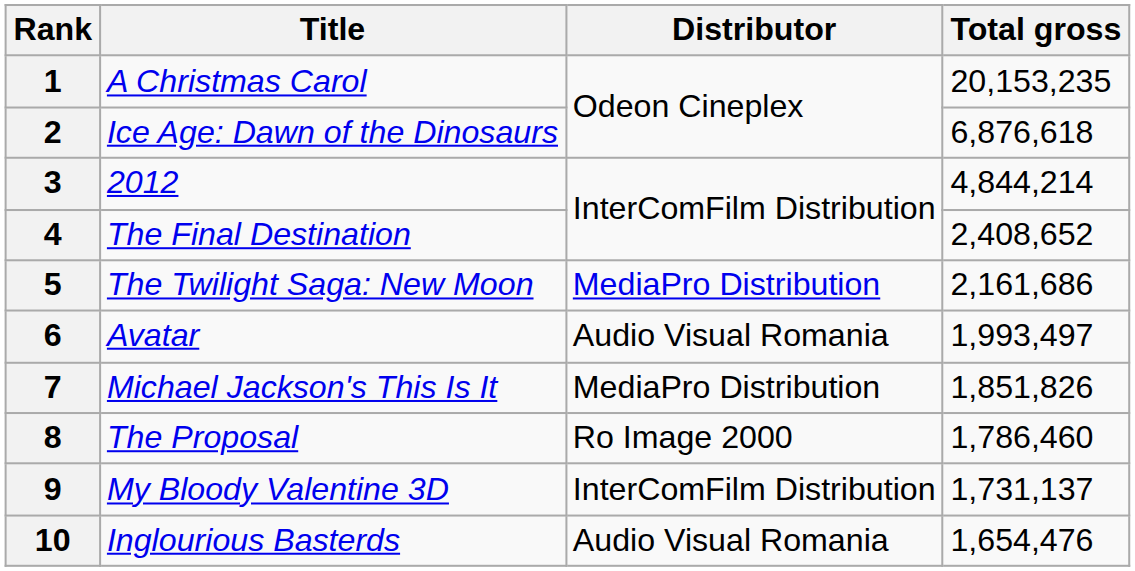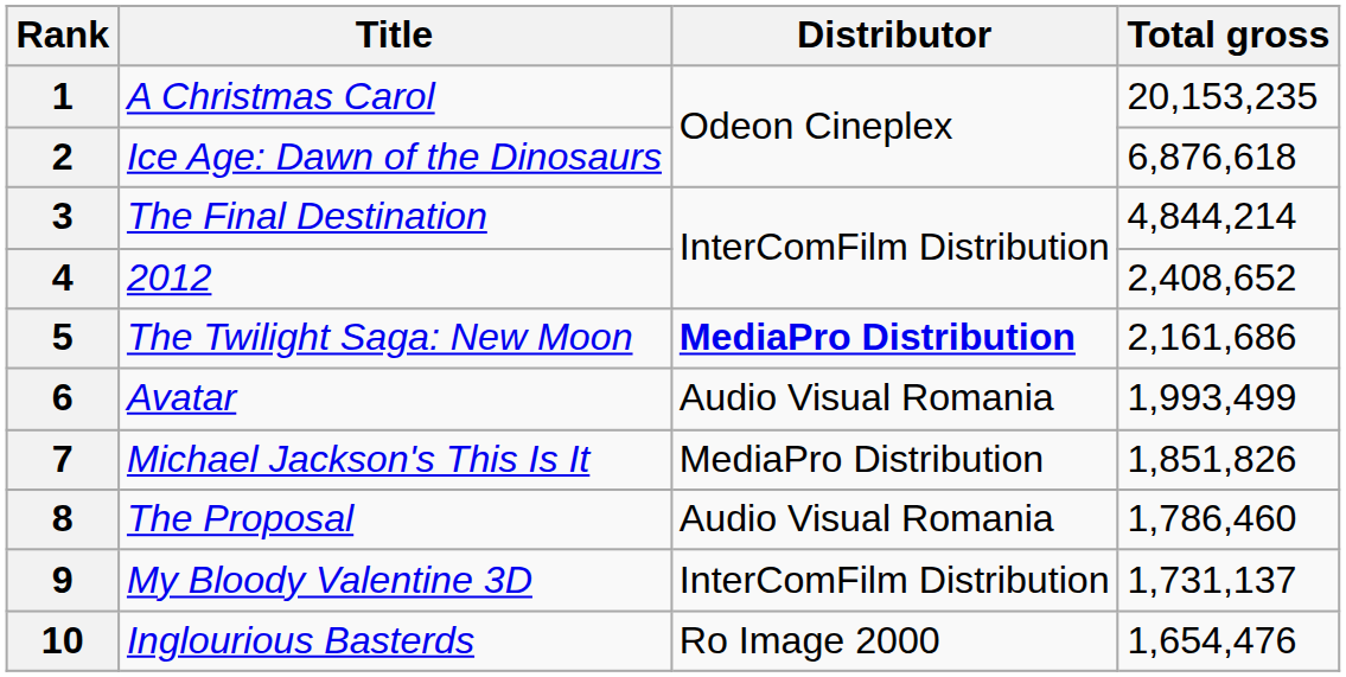 <table class="wikitable sortable" style="margin:auto; margin:auto;">
 <tr>
 <th>Rank</th>
 <th>Title</th>
 <th>Distributor</th>
 <th>Total gross</th>
 </tr>
 <tr>
 <th style="text-align:center;">1</th>
 <td><em><a href='#'>A Christmas Carol</a></em></td>
 <td rowspan="2">Odeon Cineplex</td>
 <td>20,153,235</td>
 </tr>
 <tr>
 <th style="text-align:center;">2</th>
 <td><em><a href='#'>Ice Age: Dawn of the Dinosaurs</a></em></td>
 <td>6,876,618</td>
 </tr>
 <tr>
 <th style="text-align:center;">3</th>
-<td><em><a href='#'>2012</a></em></td>
+<td><em><a href='#'>The Final Destination</a></em></td>
 <td rowspan="2">InterComFilm Distribution</td>
 <td>4,844,214</td>
 </tr>
 <tr>
 <th style="text-align:center;">4</th>
-<td><em><a href='#'>The Final Destination</a></em></td>
+<td><em><a href='#'>2012</a></em></td>
 <td>2,408,652</td>
 </tr>
 <tr>
 <th style="text-align:center;">5</th>
 <td><em><a href='#'>The Twilight Saga: New Moon</a></em></td>
-<td><a href='#'>MediaPro Distribution</a></td>
+<td><strong><a href='#'>MediaPro Distribution</a></strong></td>
 <td>2,161,686</td>
 </tr>
 <tr>
 <th style="text-align:center;">6</th>
 <td><em><a href='#'>Avatar</a></em></td>
 <td>Audio Visual Romania</td>
-<td>1,993,497</td>
+<td>1,993,499</td>
 </tr>
 <tr>
 <th style="text-align:center;">7</th>
 <td><em><a href='#'>Michael Jackson's This Is It</a></em></td>
 <td>MediaPro Distribution</td>
 <td>1,851,826</td>
 </tr>
 <tr>
 <th style="text-align:center;">8</th>
 <td><em><a href='#'>The Proposal</a></em></td>
-<td>Ro Image 2000</td>
+<td>Audio Visual Romania</td>
 <td>1,786,460</td>
 </tr>
 <tr>
 <th style="text-align:center;">9</th>
 <td><em><a href='#'>My Bloody Valentine 3D</a></em></td>
 <td>InterComFilm Distribution</td>
 <td>1,731,137</td>
 </tr>
 <tr>
 <th style="text-align:center;">10</th>
 <td><em><a href='#'>Inglourious Basterds</a></em></td>
-<td>Audio Visual Romania</td>
+<td>Ro Image 2000</td>
 <td>1,654,476</td>
 </tr>
 </table>
